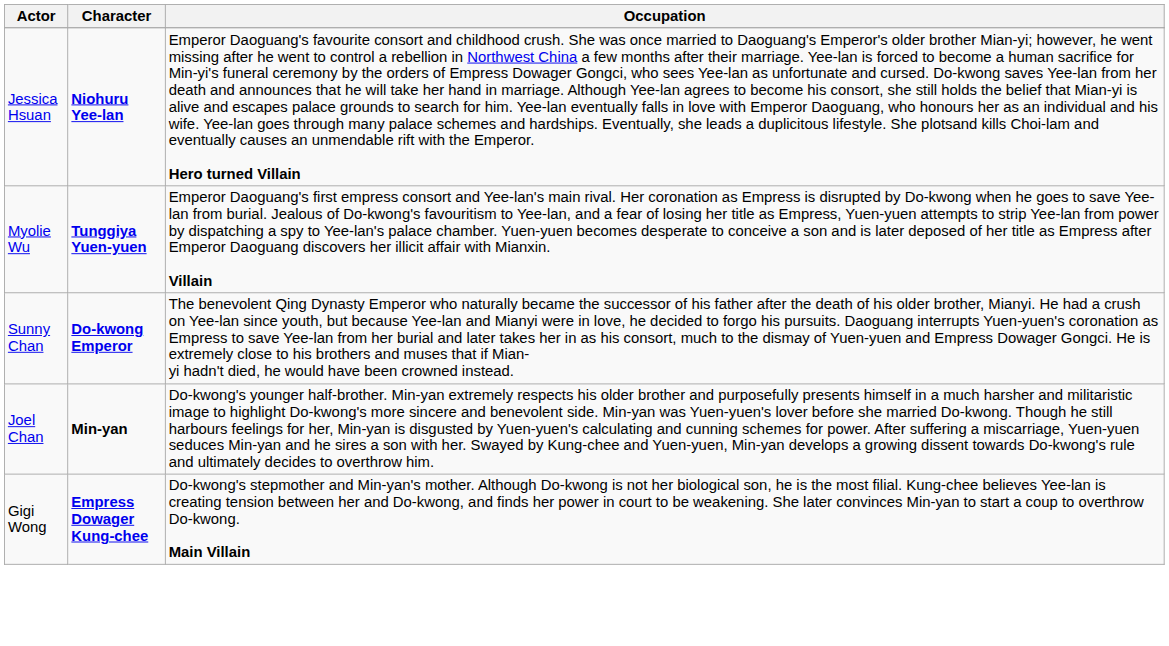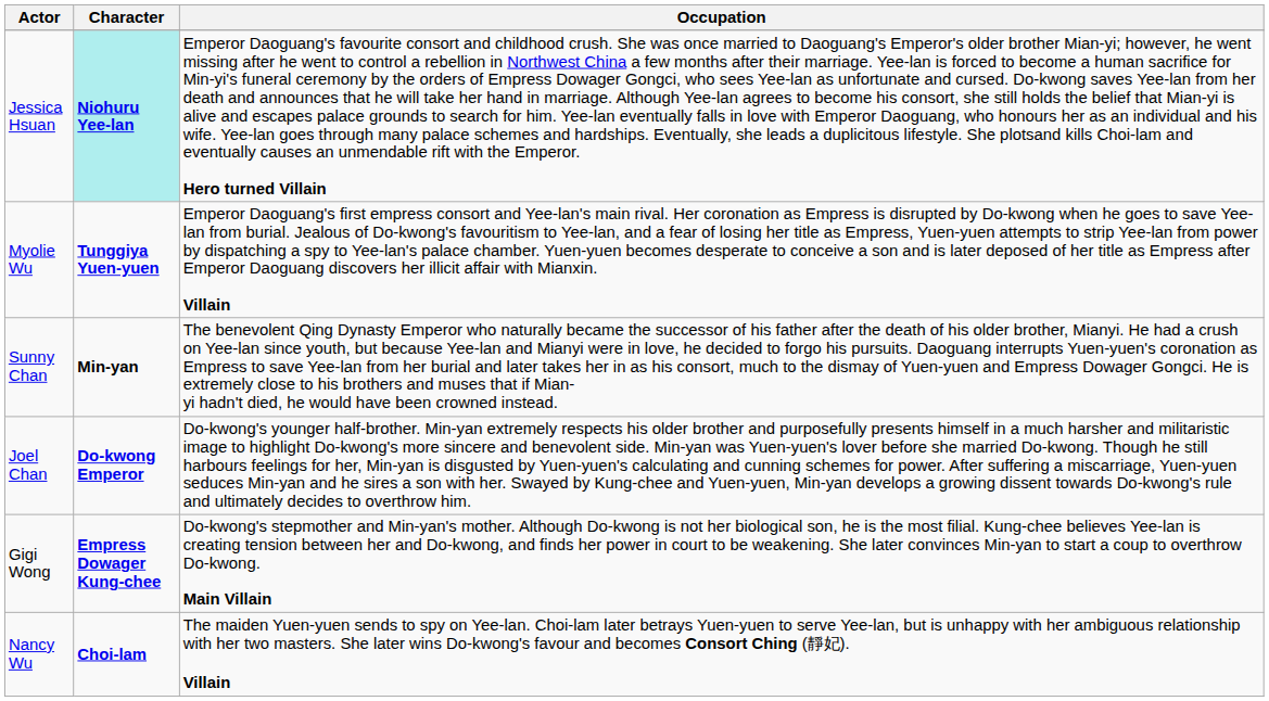 <table class="wikitable">
 <tr style="background:#e0e0e0;">
 <th>Actor</th>
 <th>Character</th>
 <th>Occupation</th>
 </tr>
 <tr style="background:#f9f9f9;">
 </tr>
 <tr>
 <td><a href='#'>Jessica Hsuan</a></td>
-<td><strong><a href='#'>Niohuru Yee-lan</a></strong></td>
+<td style="background: paleturquoise;"><strong><a href='#'>Niohuru Yee-lan</a></strong></td>
 <td>Emperor Daoguang's favourite consort and childhood crush. She was once married to Daoguang's Emperor's older brother Mian-yi; however, he went missing after he went to control a rebellion in <a href='#'>Northwest China</a> a few months after their marriage. Yee-lan is forced to become a human sacrifice for Min-yi's funeral ceremony by the orders of Empress Dowager Gongci, who sees Yee-lan as unfortunate and cursed. Do-kwong saves Yee-lan from her death and announces that he will take her hand in marriage. Although Yee-lan agrees to become his consort, she still holds the belief that Mian-yi is alive and escapes palace grounds to search for him. Yee-lan eventually falls in love with Emperor Daoguang, who honours her as an individual and his wife. Yee-lan goes through many palace schemes and hardships. Eventually, she leads a duplicitous lifestyle. She plotsand kills Choi-lam and eventually causes an unmendable rift with the Emperor.<br><br><strong>Hero turned Villain</strong></td>
 </tr>
 <tr>
 <td><a href='#'>Myolie Wu</a></td>
 <td><strong><a href='#'>Tunggiya Yuen-yuen</a></strong></td>
 <td>Emperor Daoguang's first empress consort and Yee-lan's main rival. Her coronation as Empress is disrupted by Do-kwong when he goes to save Yee-lan from burial. Jealous of Do-kwong's favouritism to Yee-lan, and a fear of losing her title as Empress, Yuen-yuen attempts to strip Yee-lan from power by dispatching a spy to Yee-lan's palace chamber. Yuen-yuen becomes desperate to conceive a son and is later deposed of her title as Empress after Emperor Daoguang discovers her illicit affair with Mianxin. <br><br><strong>Villain</strong></td>
 </tr>
 <tr>
 <td><a href='#'>Sunny Chan</a></td>
-<td><strong><a href='#'>Do-kwong Emperor</a></strong></td>
+<td><strong>Min-yan</strong></td>
 <td>The benevolent Qing Dynasty Emperor who naturally became the successor of his father after the death of his older brother, Mianyi. He had a crush on Yee-lan since youth, but because Yee-lan and Mianyi were in love, he decided to forgo his pursuits. Daoguang interrupts Yuen-yuen's coronation as Empress to save Yee-lan from her burial and later takes her in as his consort, much to the dismay of Yuen-yuen and Empress Dowager Gongci. He is extremely close to his brothers and muses that if Mian-<br>yi hadn't died, he would have been crowned instead.</td>
 </tr>
 <tr>
 <td><a href='#'>Joel Chan</a></td>
-<td><strong>Min-yan</strong></td>
+<td><strong><a href='#'>Do-kwong Emperor</a></strong></td>
 <td>Do-kwong's younger half-brother. Min-yan extremely respects his older brother and purposefully presents himself in a much harsher and militaristic image to highlight Do-kwong's more sincere and benevolent side. Min-yan was Yuen-yuen's lover before she married Do-kwong. Though he still harbours feelings for her, Min-yan is disgusted by Yuen-yuen's calculating and cunning schemes for power. After suffering a miscarriage, Yuen-yuen seduces Min-yan and he sires a son with her. Swayed by Kung-chee and Yuen-yuen, Min-yan develops a growing dissent towards Do-kwong's rule and ultimately decides to overthrow him.</td>
 </tr>
 <tr>
 <td>Gigi Wong</td>
 <td><strong><a href='#'>Empress Dowager Kung-chee</a></strong></td>
 <td>Do-kwong's stepmother and Min-yan's mother. Although Do-kwong is not her biological son, he is the most filial. Kung-chee believes Yee-lan is creating tension between her and Do-kwong, and finds her power in court to be weakening. She later convinces Min-yan to start a coup to overthrow Do-kwong. <br><br><strong> Main Villain</strong></td>
 </tr>
+<tr>
+<td><a href='#'>Nancy Wu</a></td>
+<td><strong><a href='#'>Choi-lam</a></strong></td>
+<td>The maiden Yuen-yuen sends to spy on Yee-lan. Choi-lam later betrays Yuen-yuen to serve Yee-lan, but is unhappy with her ambiguous relationship with her two masters. She later wins Do-kwong's favour and becomes <strong>Consort Ching</strong> (靜妃). <br><br><strong>Villain</strong></td>
+</tr>
 </table>
